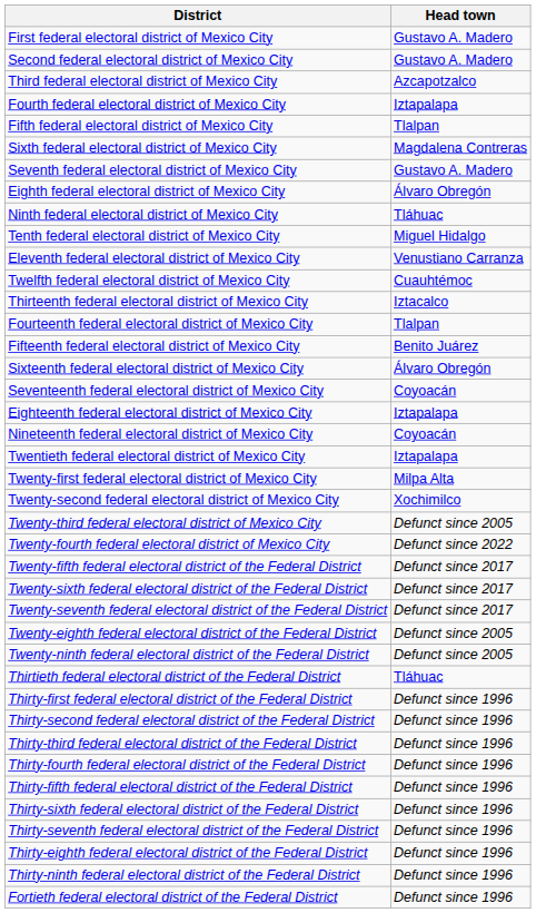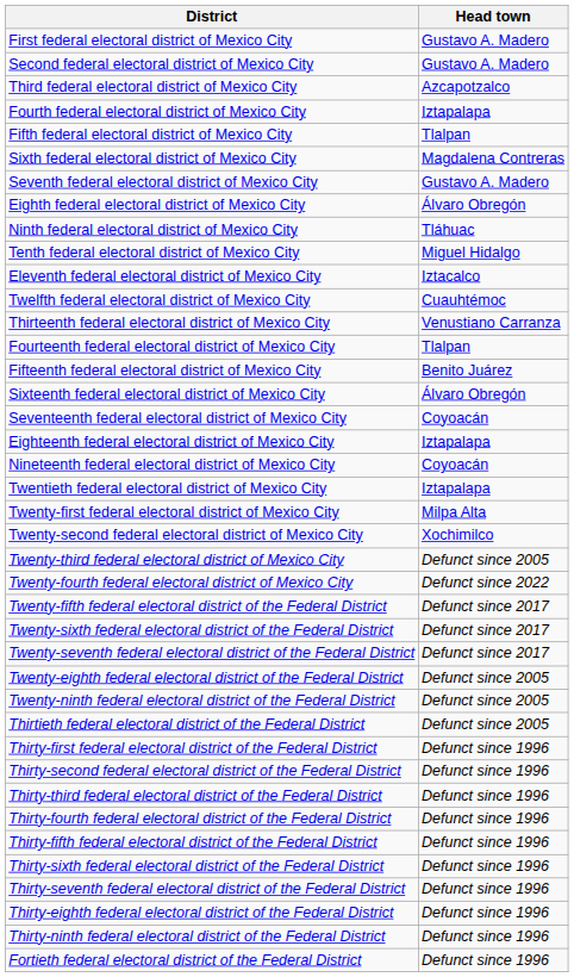 <table class="wikitable" border="1">
 <tr style="background:#efefef;">
 <th><strong>District</strong></th>
 <th><strong>Head town</strong></th>
 </tr>
 <tr>
 <td><a href='#'>First federal electoral district of Mexico City</a></td>
 <td><a href='#'>Gustavo A. Madero</a></td>
 </tr>
 <tr>
 <td><a href='#'>Second federal electoral district of Mexico City</a></td>
 <td><a href='#'>Gustavo A. Madero</a></td>
 </tr>
 <tr>
 <td><a href='#'>Third federal electoral district of Mexico City</a></td>
 <td><a href='#'>Azcapotzalco</a></td>
 </tr>
 <tr>
 <td><a href='#'>Fourth federal electoral district of Mexico City</a></td>
 <td><a href='#'>Iztapalapa</a></td>
 </tr>
 <tr>
 <td><a href='#'>Fifth federal electoral district of Mexico City</a></td>
 <td><a href='#'>Tlalpan</a></td>
 </tr>
 <tr>
 <td><a href='#'>Sixth federal electoral district of Mexico City</a></td>
 <td><a href='#'>Magdalena Contreras</a></td>
 </tr>
 <tr>
 <td><a href='#'>Seventh federal electoral district of Mexico City</a></td>
 <td><a href='#'>Gustavo A. Madero</a></td>
 </tr>
 <tr>
 <td><a href='#'>Eighth federal electoral district of Mexico City</a></td>
 <td><a href='#'>Álvaro Obregón</a></td>
 </tr>
 <tr>
 <td><a href='#'>Ninth federal electoral district of Mexico City</a></td>
 <td><a href='#'>Tláhuac</a></td>
 </tr>
 <tr>
 <td><a href='#'>Tenth federal electoral district of Mexico City</a></td>
 <td><a href='#'>Miguel Hidalgo</a></td>
 </tr>
 <tr>
 <td><a href='#'>Eleventh federal electoral district of Mexico City</a></td>
-<td><a href='#'>Venustiano Carranza</a></td>
+<td><a href='#'>Iztacalco</a></td>
 </tr>
 <tr>
 <td><a href='#'>Twelfth federal electoral district of Mexico City</a></td>
 <td><a href='#'>Cuauhtémoc</a></td>
 </tr>
 <tr>
 <td><a href='#'>Thirteenth federal electoral district of Mexico City</a></td>
-<td><a href='#'>Iztacalco</a></td>
+<td><a href='#'>Venustiano Carranza</a></td>
 </tr>
 <tr>
 <td><a href='#'>Fourteenth federal electoral district of Mexico City</a></td>
 <td><a href='#'>Tlalpan</a></td>
 </tr>
 <tr>
 <td><a href='#'>Fifteenth federal electoral district of Mexico City</a></td>
 <td><a href='#'>Benito Juárez</a></td>
 </tr>
 <tr>
 <td><a href='#'>Sixteenth federal electoral district of Mexico City</a></td>
 <td><a href='#'>Álvaro Obregón</a></td>
 </tr>
 <tr>
 <td><a href='#'>Seventeenth federal electoral district of Mexico City</a></td>
 <td><a href='#'>Coyoacán</a></td>
 </tr>
 <tr>
 <td><a href='#'>Eighteenth federal electoral district of Mexico City</a></td>
 <td><a href='#'>Iztapalapa</a></td>
 </tr>
 <tr>
 <td><a href='#'>Nineteenth federal electoral district of Mexico City</a></td>
 <td><a href='#'>Coyoacán</a></td>
 </tr>
 <tr>
 <td><a href='#'>Twentieth federal electoral district of Mexico City</a></td>
 <td><a href='#'>Iztapalapa</a></td>
 </tr>
 <tr>
 <td><a href='#'>Twenty-first federal electoral district of Mexico City</a></td>
 <td><a href='#'>Milpa Alta</a></td>
 </tr>
 <tr>
 <td><a href='#'>Twenty-second federal electoral district of Mexico City</a></td>
 <td><a href='#'>Xochimilco</a></td>
 </tr>
 <tr>
 <td><em><a href='#'>Twenty-third federal electoral district of Mexico City</a></em></td>
 <td><em>Defunct since 2005</em></td>
 </tr>
 <tr>
 <td><em><a href='#'>Twenty-fourth federal electoral district of Mexico City</a></em></td>
 <td><em>Defunct since 2022</em></td>
 </tr>
 <tr>
 <td><em><a href='#'>Twenty-fifth federal electoral district of the Federal District</a></em></td>
 <td><em>Defunct since 2017</em></td>
 </tr>
 <tr>
 <td><em><a href='#'>Twenty-sixth federal electoral district of the Federal District</a></em></td>
 <td><em>Defunct since 2017</em></td>
 </tr>
 <tr>
 <td><em><a href='#'>Twenty-seventh federal electoral district of the Federal District</a> </em></td>
 <td><em>Defunct since 2017</em></td>
 </tr>
 <tr>
 <td><em><a href='#'>Twenty-eighth federal electoral district of the Federal District</a> </em></td>
 <td><em>Defunct since 2005</em></td>
 </tr>
 <tr>
 <td><em><a href='#'>Twenty-ninth federal electoral district of the Federal District</a> </em></td>
 <td><em>Defunct since 2005</em></td>
 </tr>
 <tr>
 <td><em><a href='#'>Thirtieth federal electoral district of the Federal District</a> </em></td>
-<td><a href='#'>Tláhuac</a></td>
+<td><em>Defunct since 2005</em></td>
 </tr>
 <tr>
 <td><em><a href='#'>Thirty-first federal electoral district of the Federal District</a></em></td>
 <td><em>Defunct since 1996</em></td>
 </tr>
 <tr>
 <td><em><a href='#'>Thirty-second federal electoral district of the Federal District</a></em></td>
 <td><em>Defunct since 1996</em></td>
 </tr>
 <tr>
 <td><em><a href='#'>Thirty-third federal electoral district of the Federal District</a></em></td>
 <td><em>Defunct since 1996</em></td>
 </tr>
 <tr>
 <td><em><a href='#'>Thirty-fourth federal electoral district of the Federal District</a></em></td>
 <td><em>Defunct since 1996</em></td>
 </tr>
 <tr>
 <td><em><a href='#'>Thirty-fifth federal electoral district of the Federal District</a></em></td>
 <td><em>Defunct since 1996</em></td>
 </tr>
 <tr>
 <td><em><a href='#'>Thirty-sixth federal electoral district of the Federal District</a></em></td>
 <td><em>Defunct since 1996</em></td>
 </tr>
 <tr>
 <td><em><a href='#'>Thirty-seventh federal electoral district of the Federal District</a></em></td>
 <td><em>Defunct since 1996</em></td>
 </tr>
 <tr>
 <td><em><a href='#'>Thirty-eighth federal electoral district of the Federal District</a></em></td>
 <td><em>Defunct since 1996</em></td>
 </tr>
 <tr>
 <td><em><a href='#'>Thirty-ninth federal electoral district of the Federal District</a></em></td>
 <td><em>Defunct since 1996</em></td>
 </tr>
 <tr>
 <td><em><a href='#'>Fortieth federal electoral district of the Federal District</a></em></td>
 <td><em>Defunct since 1996</em></td>
 </tr>
 </table>
